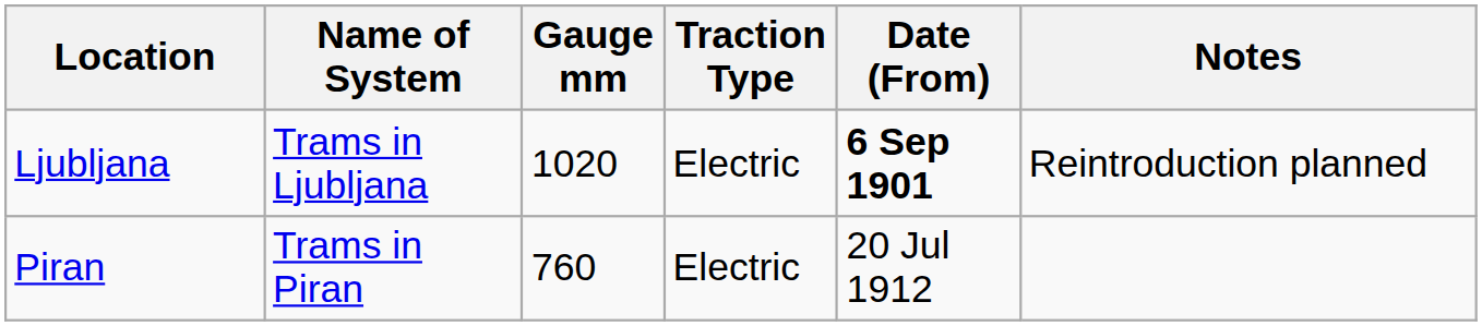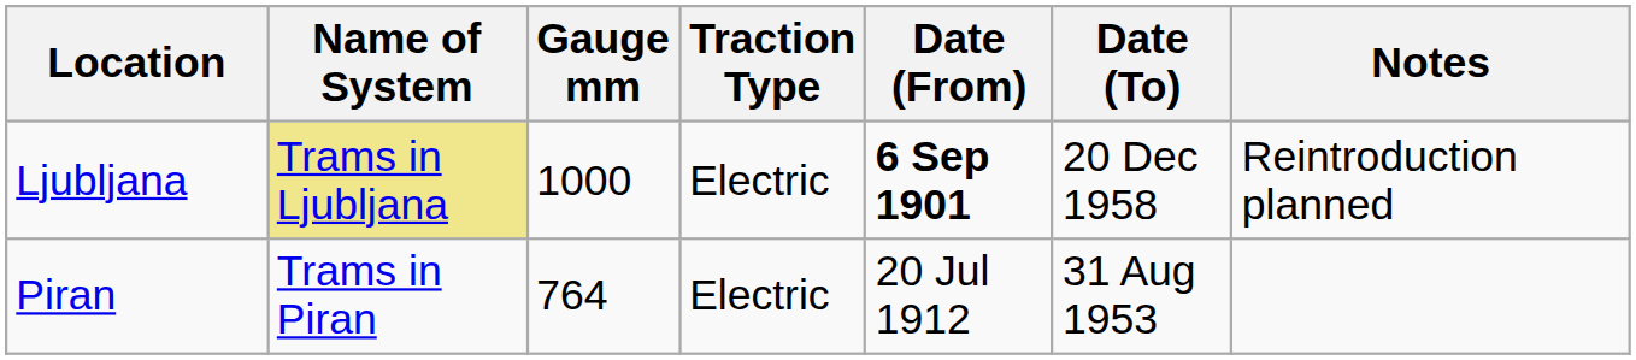 <table class="wikitable">
 <tr>
 <th width=17%>Location</th>
 <th width=17%>Name of System</th>
 <th width=06%>Gauge <br>mm</th>
 <th width=10%>Traction<br>Type</th>
 <th width=12%>Date <br>(From)</th>
+<th width=12%>Date <br>(To)</th>
 <th width=30%>Notes</th>
 </tr>
 <tr>
 <td><a href='#'>Ljubljana</a></td>
-<td><a href='#'>Trams in Ljubljana</a></td>
-<td>1020</td>
+<td style="background: khaki;"><a href='#'>Trams in Ljubljana</a></td>
+<td>1000</td>
 <td>Electric</td>
 <td><strong>6 Sep 1901</strong></td>
+<td>20 Dec 1958</td>
 <td>Reintroduction planned</td>
 </tr>
 <tr>
 <td><a href='#'>Piran</a></td>
 <td><a href='#'>Trams in Piran</a></td>
-<td>760</td>
+<td>764</td>
 <td>Electric</td>
 <td>20 Jul 1912</td>
+<td>31 Aug 1953</td>
 <td> </td>
 </tr>
 </table>
